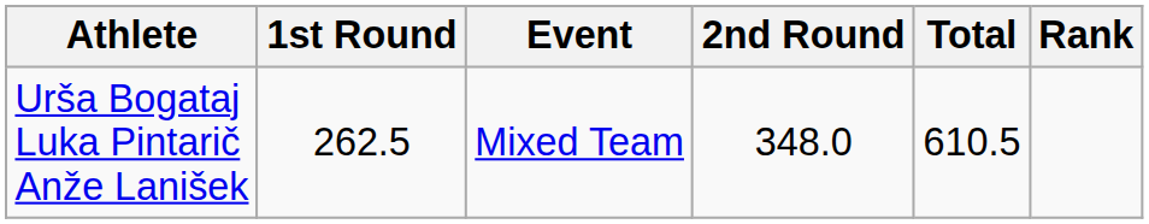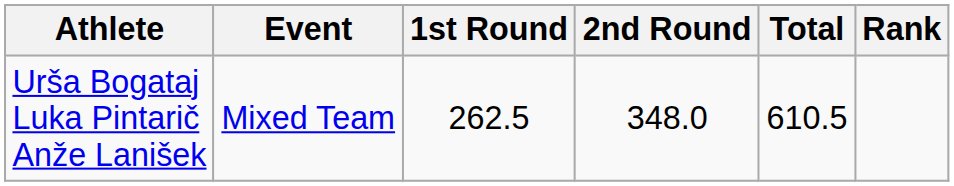 <table class="wikitable">
 <tr>
 <th>Athlete</th>
+<th>Event</th>
 <th>1st Round</th>
-<th>Event</th>
 <th>2nd Round</th>
 <th>Total</th>
 <th>Rank</th>
 </tr>
 <tr>
 <td><a href='#'>Urša Bogataj</a><br><a href='#'>Luka Pintarič</a><br><a href='#'>Anže Lanišek</a></td>
+<td><a href='#'>Mixed Team</a></td>
 <td align="center">262.5</td>
-<td><a href='#'>Mixed Team</a></td>
 <td align="center">348.0</td>
 <td align="center">610.5</td>
 <td align="center"></td>
 </tr>
 </table>
